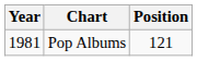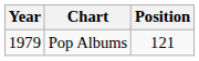 <table class="wikitable">
 <tr>
 <th>Year</th>
 <th>Chart</th>
 <th>Position</th>
 </tr>
 <tr>
-<td>1981</td>
+<td>1979</td>
 <td>Pop Albums</td>
 <td align="center">121</td>
 </tr>
 </table>
